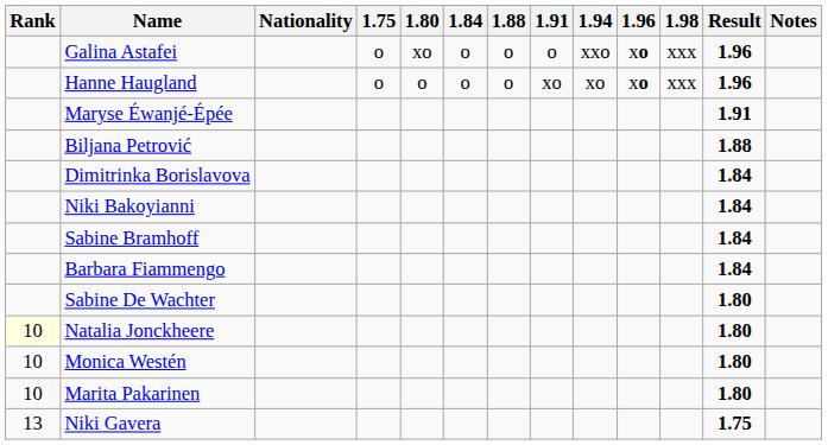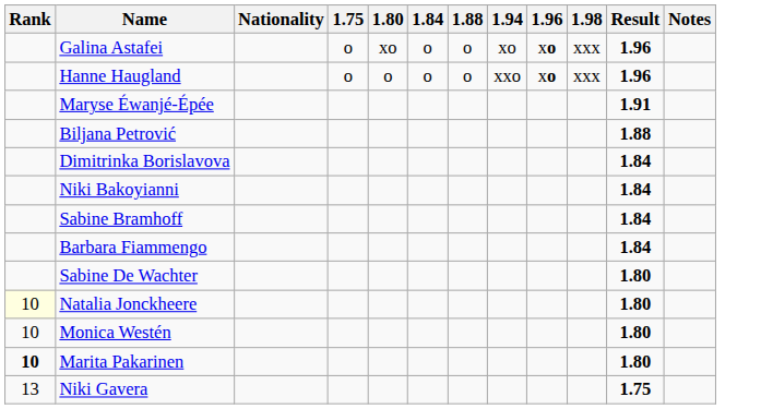 <table class="wikitable sortable" style="text-align:center">
 <tr>
 <th>Rank</th>
 <th>Name</th>
 <th>Nationality</th>
 <th>1.75</th>
 <th>1.80</th>
 <th>1.84</th>
 <th>1.88</th>
-<th>1.91</th>
 <th>1.94</th>
 <th>1.96</th>
 <th>1.98</th>
 <th>Result</th>
 <th>Notes</th>
 </tr>
 <tr>
 <td></td>
 <td align="left"><a href='#'>Galina Astafei</a></td>
 <td align=left></td>
 <td>o</td>
 <td>xo</td>
 <td>o</td>
 <td>o</td>
-<td>o</td>
-<td>xxo</td>
+<td>xo</td>
 <td>x<strong>o</strong></td>
 <td>xxx</td>
 <td><strong>1.96</strong></td>
 <td></td>
 </tr>
 <tr>
 <td></td>
 <td align="left"><a href='#'>Hanne Haugland</a></td>
 <td align=left></td>
 <td>o</td>
 <td>o</td>
 <td>o</td>
 <td>o</td>
-<td>xo</td>
-<td>xo</td>
+<td>xxo</td>
 <td>x<strong>o</strong></td>
 <td>xxx</td>
 <td><strong>1.96</strong></td>
 <td></td>
 </tr>
 <tr>
 <td></td>
 <td align="left"><a href='#'>Maryse Éwanjé-Épée</a></td>
 <td align=left></td>
-<td></td>
 <td></td>
 <td></td>
 <td></td>
 <td></td>
 <td></td>
 <td></td>
 <td></td>
 <td><strong>1.91</strong></td>
 <td></td>
 </tr>
 <tr>
 <td></td>
 <td align="left"><a href='#'>Biljana Petrović</a></td>
 <td align=left></td>
 <td></td>
 <td></td>
 <td></td>
 <td></td>
 <td></td>
 <td></td>
 <td></td>
-<td></td>
 <td><strong>1.88</strong></td>
 <td></td>
 </tr>
 <tr>
 <td></td>
 <td align="left"><a href='#'>Dimitrinka Borislavova</a></td>
 <td align=left></td>
-<td></td>
 <td></td>
 <td></td>
 <td></td>
 <td></td>
 <td></td>
 <td></td>
 <td></td>
 <td><strong>1.84</strong></td>
 <td></td>
 </tr>
 <tr>
 <td></td>
 <td align="left"><a href='#'>Niki Bakoyianni</a></td>
 <td align=left></td>
 <td></td>
 <td></td>
 <td></td>
 <td></td>
 <td></td>
 <td></td>
 <td></td>
-<td></td>
 <td><strong>1.84</strong></td>
 <td></td>
 </tr>
 <tr>
 <td></td>
 <td align="left"><a href='#'>Sabine Bramhoff</a></td>
 <td align=left></td>
-<td></td>
 <td></td>
 <td></td>
 <td></td>
 <td></td>
 <td></td>
 <td></td>
 <td></td>
 <td><strong>1.84</strong></td>
 <td></td>
 </tr>
 <tr>
 <td></td>
 <td align="left"><a href='#'>Barbara Fiammengo</a></td>
 <td align=left></td>
 <td></td>
 <td></td>
 <td></td>
 <td></td>
 <td></td>
 <td></td>
 <td></td>
-<td></td>
 <td><strong>1.84</strong></td>
 <td></td>
 </tr>
 <tr>
 <td></td>
 <td align="left"><a href='#'>Sabine De Wachter</a></td>
 <td align=left></td>
-<td></td>
 <td></td>
 <td></td>
 <td></td>
 <td></td>
 <td></td>
 <td></td>
 <td></td>
 <td><strong>1.80</strong></td>
 <td></td>
 </tr>
 <tr>
 <td style="background: lightyellow;">10</td>
 <td align="left"><a href='#'>Natalia Jonckheere</a></td>
 <td align=left></td>
 <td></td>
 <td></td>
 <td></td>
 <td></td>
 <td></td>
 <td></td>
 <td></td>
-<td></td>
 <td><strong>1.80</strong></td>
 <td></td>
 </tr>
 <tr>
 <td>10</td>
 <td align="left"><a href='#'>Monica Westén</a></td>
 <td align=left></td>
 <td></td>
 <td></td>
 <td></td>
 <td></td>
 <td></td>
 <td></td>
 <td></td>
-<td></td>
 <td><strong>1.80</strong></td>
 <td></td>
 </tr>
 <tr>
-<td>10</td>
+<td><strong>10</strong></td>
 <td align="left"><a href='#'>Marita Pakarinen</a></td>
 <td align=left></td>
-<td></td>
 <td></td>
 <td></td>
 <td></td>
 <td></td>
 <td></td>
 <td></td>
 <td></td>
 <td><strong>1.80</strong></td>
 <td></td>
 </tr>
 <tr>
 <td>13</td>
 <td align="left"><a href='#'>Niki Gavera</a></td>
 <td align=left></td>
 <td></td>
 <td></td>
 <td></td>
 <td></td>
 <td></td>
 <td></td>
 <td></td>
-<td></td>
 <td><strong>1.75</strong></td>
 <td></td>
 </tr>
 </table>
